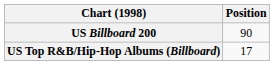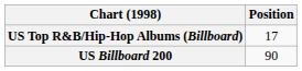 <table class="wikitable sortable plainrowheaders" style="text-align:center">
 <tr>
 <th scope="col">Chart (1998)</th>
 <th scope="col">Position</th>
 </tr>
 <tr>
+<th scope="row">US Top R&B/Hip-Hop Albums (<em>Billboard</em>)</th>
+<td>17</td>
+</tr>
+<tr>
 <th scope="row">US <em>Billboard</em> 200</th>
 <td>90</td>
 </tr>
-<tr>
-<th scope="row">US Top R&B/Hip-Hop Albums (<em>Billboard</em>)</th>
-<td>17</td>
-</tr>
 </table>
